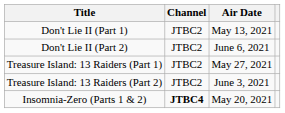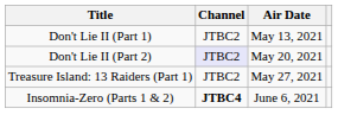 <table class="wikitable plainrowheaders" style="text-align:center;">
 <tr>
 <th scope="col">Title</th>
 <th scope="col">Channel</th>
 <th scope="col">Air Date</th>
 <th></th>
 </tr>
 <tr>
 <td>Don't Lie II (Part 1)</td>
 <td>JTBC2</td>
 <td>May 13, 2021</td>
 <td></td>
 </tr>
 <tr>
 <td>Don't Lie II (Part 2)</td>
-<td>JTBC2</td>
-<td>June 6, 2021</td>
+<td style="background: lavender;">JTBC2</td>
+<td>May 20, 2021</td>
 <td></td>
 </tr>
 <tr>
 <td>Treasure Island: 13 Raiders (Part 1)</td>
 <td>JTBC2</td>
 <td>May 27, 2021</td>
 <td></td>
 </tr>
 <tr>
-<td>Treasure Island: 13 Raiders (Part 2)</td>
-<td>JTBC2</td>
-<td>June 3, 2021</td>
-<td></td>
-</tr>
-<tr>
 <td>Insomnia-Zero (Parts 1 & 2)</td>
 <td><strong>JTBC4</strong></td>
-<td>May 20, 2021</td>
+<td>June 6, 2021</td>
 <td></td>
 </tr>
 </table>
